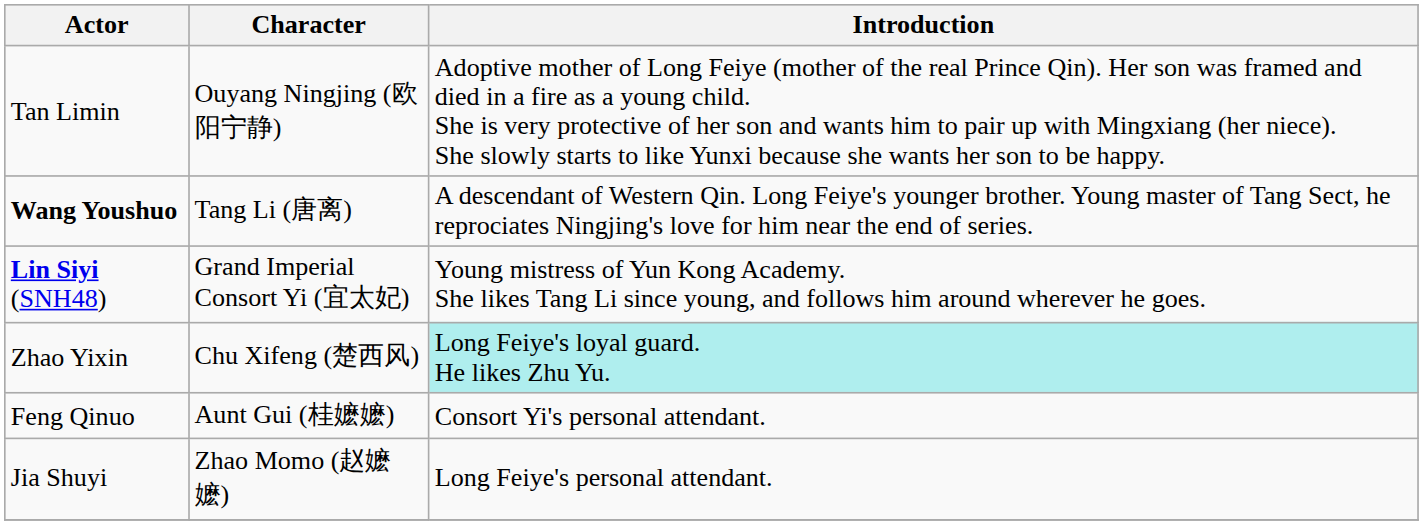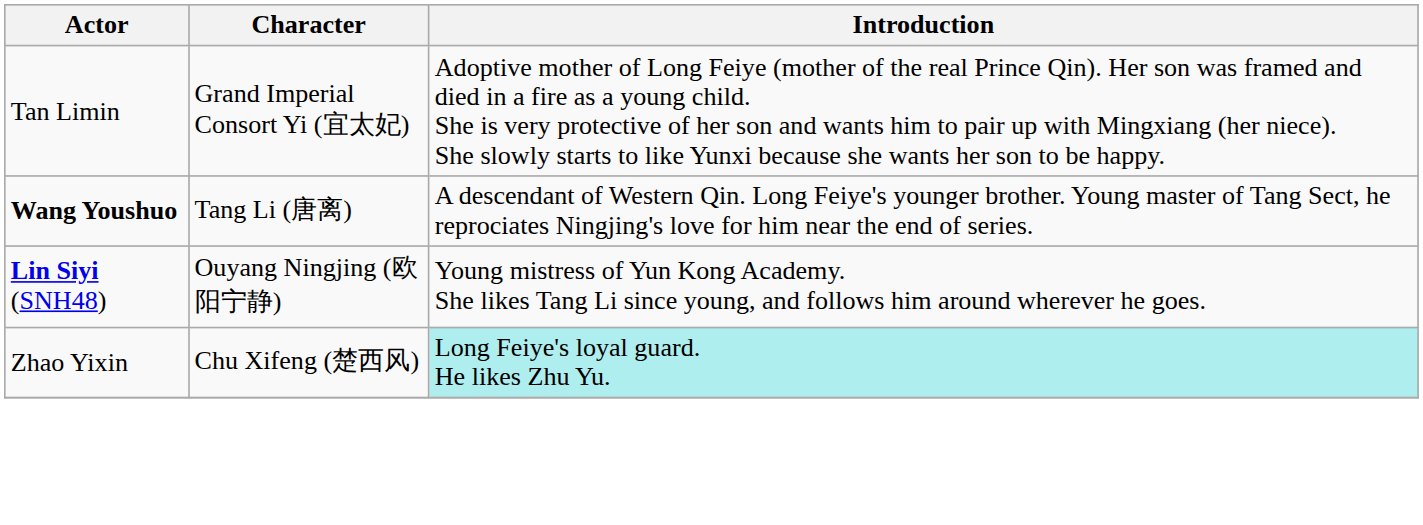 <table class="wikitable">
 <tr>
 <th style="width:13%">Actor</th>
 <th style="width:17%">Character</th>
 <th>Introduction</th>
 </tr>
 <tr>
 <td>Tan Limin</td>
-<td>Ouyang Ningjing (欧阳宁静)</td>
+<td>Grand Imperial Consort Yi (宜太妃)</td>
 <td>Adoptive mother of Long Feiye (mother of the real Prince Qin). Her son was framed and died in a fire as a young child.<br>She is very protective of her son and wants him to pair up with Mingxiang (her niece).<br>She slowly starts to like Yunxi because she wants her son to be happy.</td>
 </tr>
 <tr>
 <td><strong>Wang Youshuo</strong></td>
 <td>Tang Li (唐离)</td>
 <td>A descendant of Western Qin. Long Feiye's younger brother. Young master of Tang Sect, he reprociates Ningjing's love for him near the end of series.</td>
 </tr>
 <tr>
 <td><strong><a href='#'>Lin Siyi</a></strong> (<a href='#'>SNH48</a>)</td>
-<td>Grand Imperial Consort Yi (宜太妃)</td>
+<td>Ouyang Ningjing (欧阳宁静)</td>
 <td>Young mistress of Yun Kong Academy. <br> She likes Tang Li since young, and follows him around wherever he goes.</td>
 </tr>
 <tr>
 <td>Zhao Yixin</td>
 <td>Chu Xifeng (楚西风)</td>
 <td style="background: paleturquoise;">Long Feiye's loyal guard. <br>He likes Zhu Yu.</td>
 </tr>
 <tr>
-<td>Feng Qinuo</td>
-<td>Aunt Gui (桂嬷嬷)</td>
-<td>Consort Yi's personal attendant.</td>
-</tr>
-<tr>
-<td>Jia Shuyi</td>
-<td>Zhao Momo (赵嬷嬷)</td>
-<td>Long Feiye's personal attendant.</td>
-</tr>
-<tr>
 </tr>
 </table>
